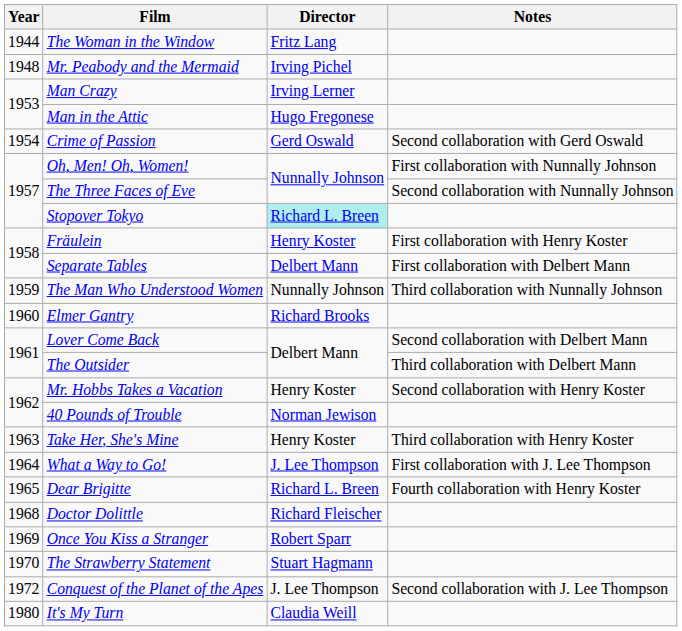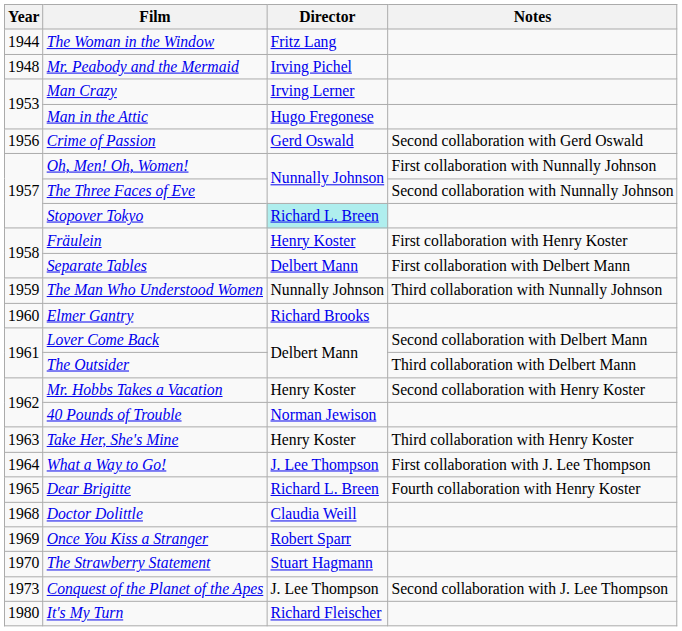 <table class="wikitable">
 <tr>
 <th>Year</th>
 <th>Film</th>
 <th>Director</th>
 <th>Notes</th>
 </tr>
 <tr>
 <td>1944</td>
 <td><em><a href='#'>The Woman in the Window</a></em></td>
 <td><a href='#'>Fritz Lang</a></td>
 <td></td>
 </tr>
 <tr>
 <td>1948</td>
 <td><em><a href='#'>Mr. Peabody and the Mermaid</a></em></td>
 <td><a href='#'>Irving Pichel</a></td>
 <td></td>
 </tr>
 <tr>
 <td rowspan=2>1953</td>
 <td><em><a href='#'>Man Crazy</a></em></td>
 <td><a href='#'>Irving Lerner</a></td>
 <td></td>
 </tr>
 <tr>
 <td><em><a href='#'>Man in the Attic</a></em></td>
 <td><a href='#'>Hugo Fregonese</a></td>
 <td></td>
 </tr>
 <tr>
-<td>1954</td>
+<td>1956</td>
 <td><em><a href='#'>Crime of Passion</a></em></td>
 <td><a href='#'>Gerd Oswald</a></td>
 <td>Second collaboration with Gerd Oswald</td>
 </tr>
 <tr>
 <td rowspan=3>1957</td>
 <td><em><a href='#'>Oh, Men! Oh, Women!</a></em></td>
 <td rowspan=2><a href='#'>Nunnally Johnson</a></td>
 <td>First collaboration with Nunnally Johnson</td>
 </tr>
 <tr>
 <td><em><a href='#'>The Three Faces of Eve</a></em></td>
 <td>Second collaboration with Nunnally Johnson</td>
 </tr>
 <tr>
 <td><em><a href='#'>Stopover Tokyo</a></em></td>
 <td style="background: paleturquoise;"><a href='#'>Richard L. Breen</a></td>
 <td></td>
 </tr>
 <tr>
 <td rowspan=2>1958</td>
 <td><em><a href='#'>Fräulein</a></em></td>
 <td><a href='#'>Henry Koster</a></td>
 <td>First collaboration with Henry Koster</td>
 </tr>
 <tr>
 <td><em><a href='#'>Separate Tables</a></em></td>
 <td><a href='#'>Delbert Mann</a></td>
 <td>First collaboration with Delbert Mann</td>
 </tr>
 <tr>
 <td>1959</td>
 <td><em><a href='#'>The Man Who Understood Women</a></em></td>
 <td>Nunnally Johnson</td>
 <td>Third collaboration with Nunnally Johnson</td>
 </tr>
 <tr>
 <td>1960</td>
 <td><em><a href='#'>Elmer Gantry</a></em></td>
 <td><a href='#'>Richard Brooks</a></td>
 <td></td>
 </tr>
 <tr>
 <td rowspan=2>1961</td>
 <td><em><a href='#'>Lover Come Back</a></em></td>
 <td rowspan=2>Delbert Mann</td>
 <td>Second collaboration with Delbert Mann</td>
 </tr>
 <tr>
 <td><em><a href='#'>The Outsider</a></em></td>
 <td>Third collaboration with Delbert Mann</td>
 </tr>
 <tr>
 <td rowspan=2>1962</td>
 <td><em><a href='#'>Mr. Hobbs Takes a Vacation</a></em></td>
 <td>Henry Koster</td>
 <td>Second collaboration with Henry Koster</td>
 </tr>
 <tr>
 <td><em><a href='#'>40 Pounds of Trouble</a></em></td>
 <td><a href='#'>Norman Jewison</a></td>
 <td></td>
 </tr>
 <tr>
 <td>1963</td>
 <td><em><a href='#'>Take Her, She's Mine</a></em></td>
 <td>Henry Koster</td>
 <td>Third collaboration with Henry Koster</td>
 </tr>
 <tr>
 <td>1964</td>
 <td><em><a href='#'>What a Way to Go!</a></em></td>
 <td><a href='#'>J. Lee Thompson</a></td>
 <td>First collaboration with J. Lee Thompson</td>
 </tr>
 <tr>
 <td>1965</td>
 <td><em><a href='#'>Dear Brigitte</a></em></td>
 <td><a href='#'>Richard L. Breen</a></td>
 <td>Fourth collaboration with Henry Koster</td>
 </tr>
 <tr>
 <td>1968</td>
 <td><em><a href='#'>Doctor Dolittle</a></em></td>
-<td><a href='#'>Richard Fleischer</a></td>
+<td><a href='#'>Claudia Weill</a></td>
 <td></td>
 </tr>
 <tr>
 <td>1969</td>
 <td><em><a href='#'>Once You Kiss a Stranger</a></em></td>
 <td><a href='#'>Robert Sparr</a></td>
 <td></td>
 </tr>
 <tr>
 <td>1970</td>
 <td><em><a href='#'>The Strawberry Statement</a></em></td>
 <td><a href='#'>Stuart Hagmann</a></td>
 <td></td>
 </tr>
 <tr>
-<td>1972</td>
+<td>1973</td>
 <td><em><a href='#'>Conquest of the Planet of the Apes</a></em></td>
 <td>J. Lee Thompson</td>
 <td>Second collaboration with J. Lee Thompson</td>
 </tr>
 <tr>
 <td>1980</td>
 <td><em><a href='#'>It's My Turn</a></em></td>
-<td><a href='#'>Claudia Weill</a></td>
+<td><a href='#'>Richard Fleischer</a></td>
 <td></td>
 </tr>
 </table>
